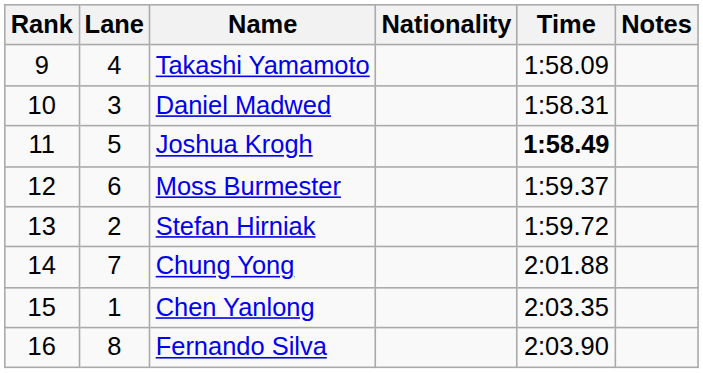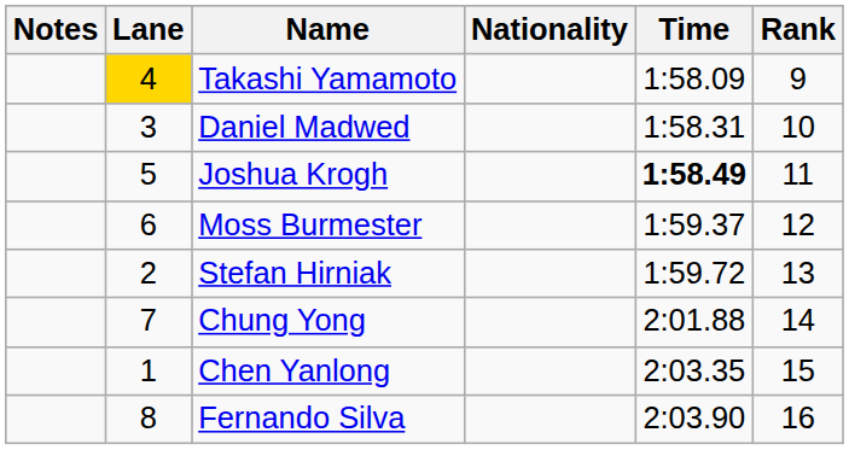 <table class="wikitable sortable" style="text-align:center">
 <tr>
-<th>Rank</th>
+<th>Notes</th>
 <th>Lane</th>
 <th>Name</th>
 <th>Nationality</th>
 <th>Time</th>
-<th>Notes</th>
+<th>Rank</th>
 </tr>
 <tr>
-<td>9</td>
-<td>4</td>
+<td></td>
+<td style="background: gold;">4</td>
 <td align=left><a href='#'>Takashi Yamamoto</a></td>
 <td align=left></td>
 <td>1:58.09</td>
-<td></td>
+<td>9</td>
 </tr>
 <tr>
-<td>10</td>
+<td></td>
 <td>3</td>
 <td align=left><a href='#'>Daniel Madwed</a></td>
 <td align=left></td>
 <td>1:58.31</td>
-<td></td>
+<td>10</td>
 </tr>
 <tr>
-<td>11</td>
+<td></td>
 <td>5</td>
 <td align=left><a href='#'>Joshua Krogh</a></td>
 <td align=left></td>
 <td><strong>1:58.49</strong></td>
-<td></td>
+<td>11</td>
 </tr>
 <tr>
-<td>12</td>
+<td></td>
 <td>6</td>
 <td align=left><a href='#'>Moss Burmester</a></td>
 <td align=left></td>
 <td>1:59.37</td>
-<td></td>
+<td>12</td>
 </tr>
 <tr>
-<td>13</td>
+<td></td>
 <td>2</td>
 <td align=left><a href='#'>Stefan Hirniak</a></td>
 <td align=left></td>
 <td>1:59.72</td>
-<td></td>
+<td>13</td>
 </tr>
 <tr>
-<td>14</td>
+<td></td>
 <td>7</td>
 <td align=left><a href='#'>Chung Yong</a></td>
 <td align=left></td>
 <td>2:01.88</td>
-<td></td>
+<td>14</td>
 </tr>
 <tr>
-<td>15</td>
+<td></td>
 <td>1</td>
 <td align=left><a href='#'>Chen Yanlong</a></td>
 <td align=left></td>
 <td>2:03.35</td>
-<td></td>
+<td>15</td>
 </tr>
 <tr>
-<td>16</td>
+<td></td>
 <td>8</td>
 <td align=left><a href='#'>Fernando Silva</a></td>
 <td align=left></td>
 <td>2:03.90</td>
-<td></td>
+<td>16</td>
 </tr>
 </table>
